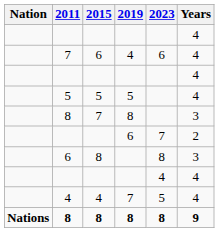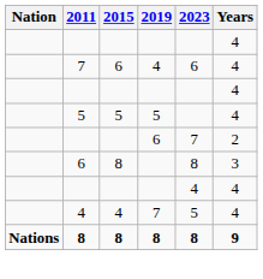 <table class="wikitable sortable" style="text-align:center">
 <tr>
 <th>Nation</th>
 <th><a href='#'>2011</a></th>
 <th><a href='#'>2015</a></th>
 <th><a href='#'>2019</a></th>
 <th><a href='#'>2023</a></th>
 <th>Years</th>
 </tr>
 <tr>
 <td align=left></td>
 <td></td>
 <td></td>
 <td></td>
 <td></td>
 <td>4</td>
 </tr>
 <tr>
 <td align=left></td>
 <td>7</td>
 <td>6</td>
 <td>4</td>
 <td>6</td>
 <td>4</td>
 </tr>
 <tr>
 <td align=left></td>
 <td></td>
 <td></td>
 <td></td>
 <td></td>
 <td>4</td>
 </tr>
 <tr>
 <td align=left></td>
 <td>5</td>
 <td>5</td>
 <td>5</td>
 <td></td>
 <td>4</td>
 </tr>
 <tr>
 <td align=left></td>
-<td>8</td>
-<td>7</td>
-<td>8</td>
-<td></td>
-<td>3</td>
-</tr>
-<tr>
-<td align=left></td>
 <td></td>
 <td></td>
 <td>6</td>
 <td>7</td>
 <td>2</td>
 </tr>
 <tr>
 <td align=left></td>
 <td>6</td>
 <td>8</td>
 <td></td>
 <td>8</td>
 <td>3</td>
 </tr>
 <tr>
 <td align=left></td>
 <td></td>
 <td></td>
 <td></td>
 <td>4</td>
 <td>4</td>
 </tr>
 <tr>
 <td align=left></td>
 <td>4</td>
 <td>4</td>
 <td>7</td>
 <td>5</td>
 <td>4</td>
 </tr>
 <tr>
 <td><strong>Nations</strong></td>
 <td><strong>8</strong></td>
 <td><strong>8</strong></td>
 <td><strong>8</strong></td>
 <td><strong>8</strong></td>
 <td><strong>9</strong></td>
 </tr>
 </table>
